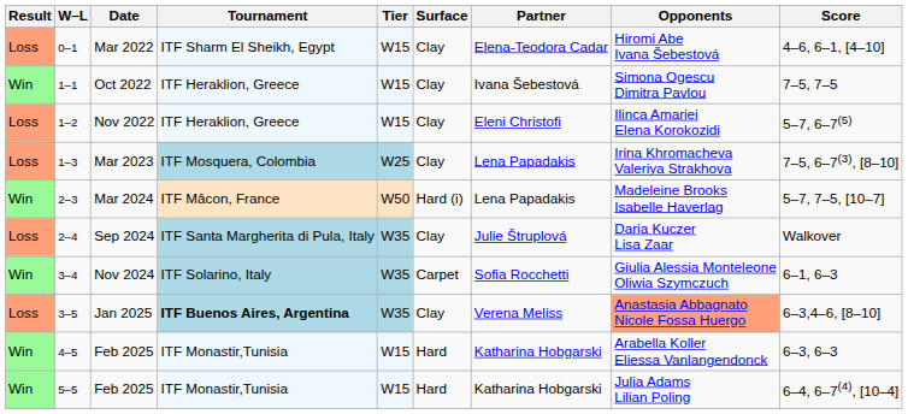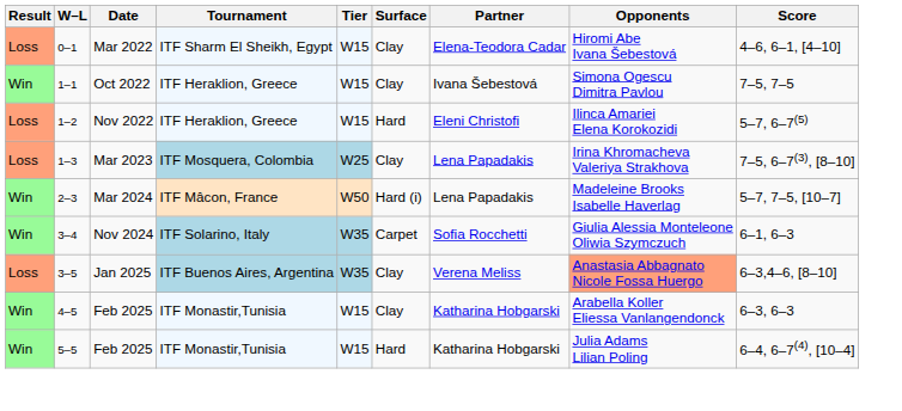 <table class="sortable wikitable">
 <tr>
 <th>Result</th>
 <th class="unsortable">W–L</th>
 <th>Date</th>
 <th>Tournament</th>
 <th>Tier</th>
 <th>Surface</th>
 <th>Partner</th>
 <th>Opponents</th>
 <th class="unsortable">Score</th>
 </tr>
 <tr>
 <td style="background:#ffa07a;">Loss</td>
 <td><small>0–1</small></td>
 <td>Mar 2022</td>
 <td style="background:#f0f8ff;">ITF Sharm El Sheikh, Egypt</td>
 <td style="background:#f0f8ff;">W15</td>
 <td>Clay</td>
 <td> <a href='#'>Elena-Teodora Cadar</a></td>
 <td> <a href='#'>Hiromi Abe</a> <br>  <a href='#'>Ivana Šebestová</a></td>
 <td>4–6, 6–1, [4–10]</td>
 </tr>
 <tr>
 <td style="background:#98FB98;">Win</td>
 <td><small>1–1</small></td>
 <td>Oct 2022</td>
 <td style="background:#f0f8ff;">ITF Heraklion, Greece</td>
 <td style="background:#f0f8ff;">W15</td>
 <td>Clay</td>
 <td> Ivana Šebestová</td>
 <td> <a href='#'>Simona Ogescu</a> <br>  <a href='#'>Dimitra Pavlou</a></td>
 <td>7–5, 7–5</td>
 </tr>
 <tr>
 <td style="background:#ffa07a;">Loss</td>
 <td><small>1–2</small></td>
 <td>Nov 2022</td>
 <td style="background:#f0f8ff;">ITF Heraklion, Greece</td>
 <td style="background:#f0f8ff;">W15</td>
-<td>Clay</td>
+<td>Hard</td>
 <td> <a href='#'>Eleni Christofi</a></td>
 <td> <a href='#'>Ilinca Amariei</a> <br>  <a href='#'>Elena Korokozidi</a></td>
 <td>5–7, 6–7<sup>(5)</sup></td>
 </tr>
 <tr>
 <td style="background:#ffa07a;">Loss</td>
 <td><small>1–3</small></td>
 <td>Mar 2023</td>
 <td style="background:lightblue;">ITF Mosquera, Colombia</td>
 <td style="background:lightblue;">W25</td>
 <td>Clay</td>
 <td> <a href='#'>Lena Papadakis</a></td>
 <td> <a href='#'>Irina Khromacheva</a> <br>  <a href='#'>Valeriya Strakhova</a></td>
 <td>7–5, 6–7<sup>(3)</sup>, [8–10]</td>
 </tr>
 <tr>
 <td style="background:#98fb98;">Win</td>
 <td><small>2–3</small></td>
 <td>Mar 2024</td>
 <td style="background:#ffe4c4;">ITF Mâcon, France</td>
 <td style="background:#ffe4c4;">W50</td>
 <td>Hard (i)</td>
 <td> Lena Papadakis</td>
 <td> <a href='#'>Madeleine Brooks</a> <br>  <a href='#'>Isabelle Haverlag</a></td>
 <td>5–7, 7–5, [10–7]</td>
 </tr>
 <tr>
-<td style="background:#ffa07a;">Loss</td>
-<td><small>2–4</small></td>
-<td>Sep 2024</td>
-<td style="background:lightblue;">ITF Santa Margherita di Pula, Italy</td>
-<td style="background:lightblue;">W35</td>
-<td>Clay</td>
-<td> <a href='#'>Julie Štruplová</a></td>
-<td> <a href='#'>Daria Kuczer</a> <br>  <a href='#'>Lisa Zaar</a></td>
-<td>Walkover</td>
-</tr>
-<tr>
 <td style="background:#98fb98;">Win</td>
 <td><small>3–4</small></td>
 <td>Nov 2024</td>
 <td style="background:lightblue;">ITF Solarino, Italy</td>
 <td style="background:lightblue;">W35</td>
 <td>Carpet</td>
 <td> <a href='#'>Sofia Rocchetti</a></td>
 <td> <a href='#'>Giulia Alessia Monteleone</a> <br>  <a href='#'>Oliwia Szymczuch</a></td>
 <td>6–1, 6–3</td>
 </tr>
 <tr>
 <td style="background:#ffa07a;">Loss</td>
 <td><small>3–5</small></td>
 <td>Jan 2025</td>
-<td style="background:lightblue;"><strong>ITF Buenos Aires, Argentina</strong></td>
+<td style="background:lightblue;">ITF Buenos Aires, Argentina</td>
 <td style="background:lightblue;">W35</td>
 <td>Clay</td>
 <td> <a href='#'>Verena Meliss</a></td>
 <td style="background: lightsalmon;"> <a href='#'>Anastasia Abbagnato</a> <br>  <a href='#'>Nicole Fossa Huergo</a></td>
 <td>6–3,4–6, [8–10]</td>
 </tr>
 <tr>
 <td style="background:#98fb98;">Win</td>
 <td><small>4–5</small></td>
 <td>Feb 2025</td>
 <td bgcolor=f0f8ff>ITF Monastir,Tunisia</td>
 <td bgcolor=f0f8ff>W15</td>
-<td>Hard</td>
+<td>Clay</td>
 <td> <a href='#'>Katharina Hobgarski</a></td>
 <td> <a href='#'>Arabella Koller</a> <br>  <a href='#'>Eliessa Vanlangendonck</a></td>
 <td>6–3, 6–3</td>
 </tr>
 <tr>
 <td style="background:#98fb98;">Win</td>
 <td><small>5–5</small></td>
 <td>Feb 2025</td>
 <td bgcolor=f0f8ff>ITF Monastir,Tunisia</td>
 <td bgcolor=f0f8ff>W15</td>
 <td>Hard</td>
 <td> Katharina Hobgarski</td>
 <td> <a href='#'>Julia Adams</a> <br>  <a href='#'>Lilian Poling</a></td>
 <td>6–4, 6–7<sup>(4)</sup>, [10–4]</td>
 </tr>
 </table>
